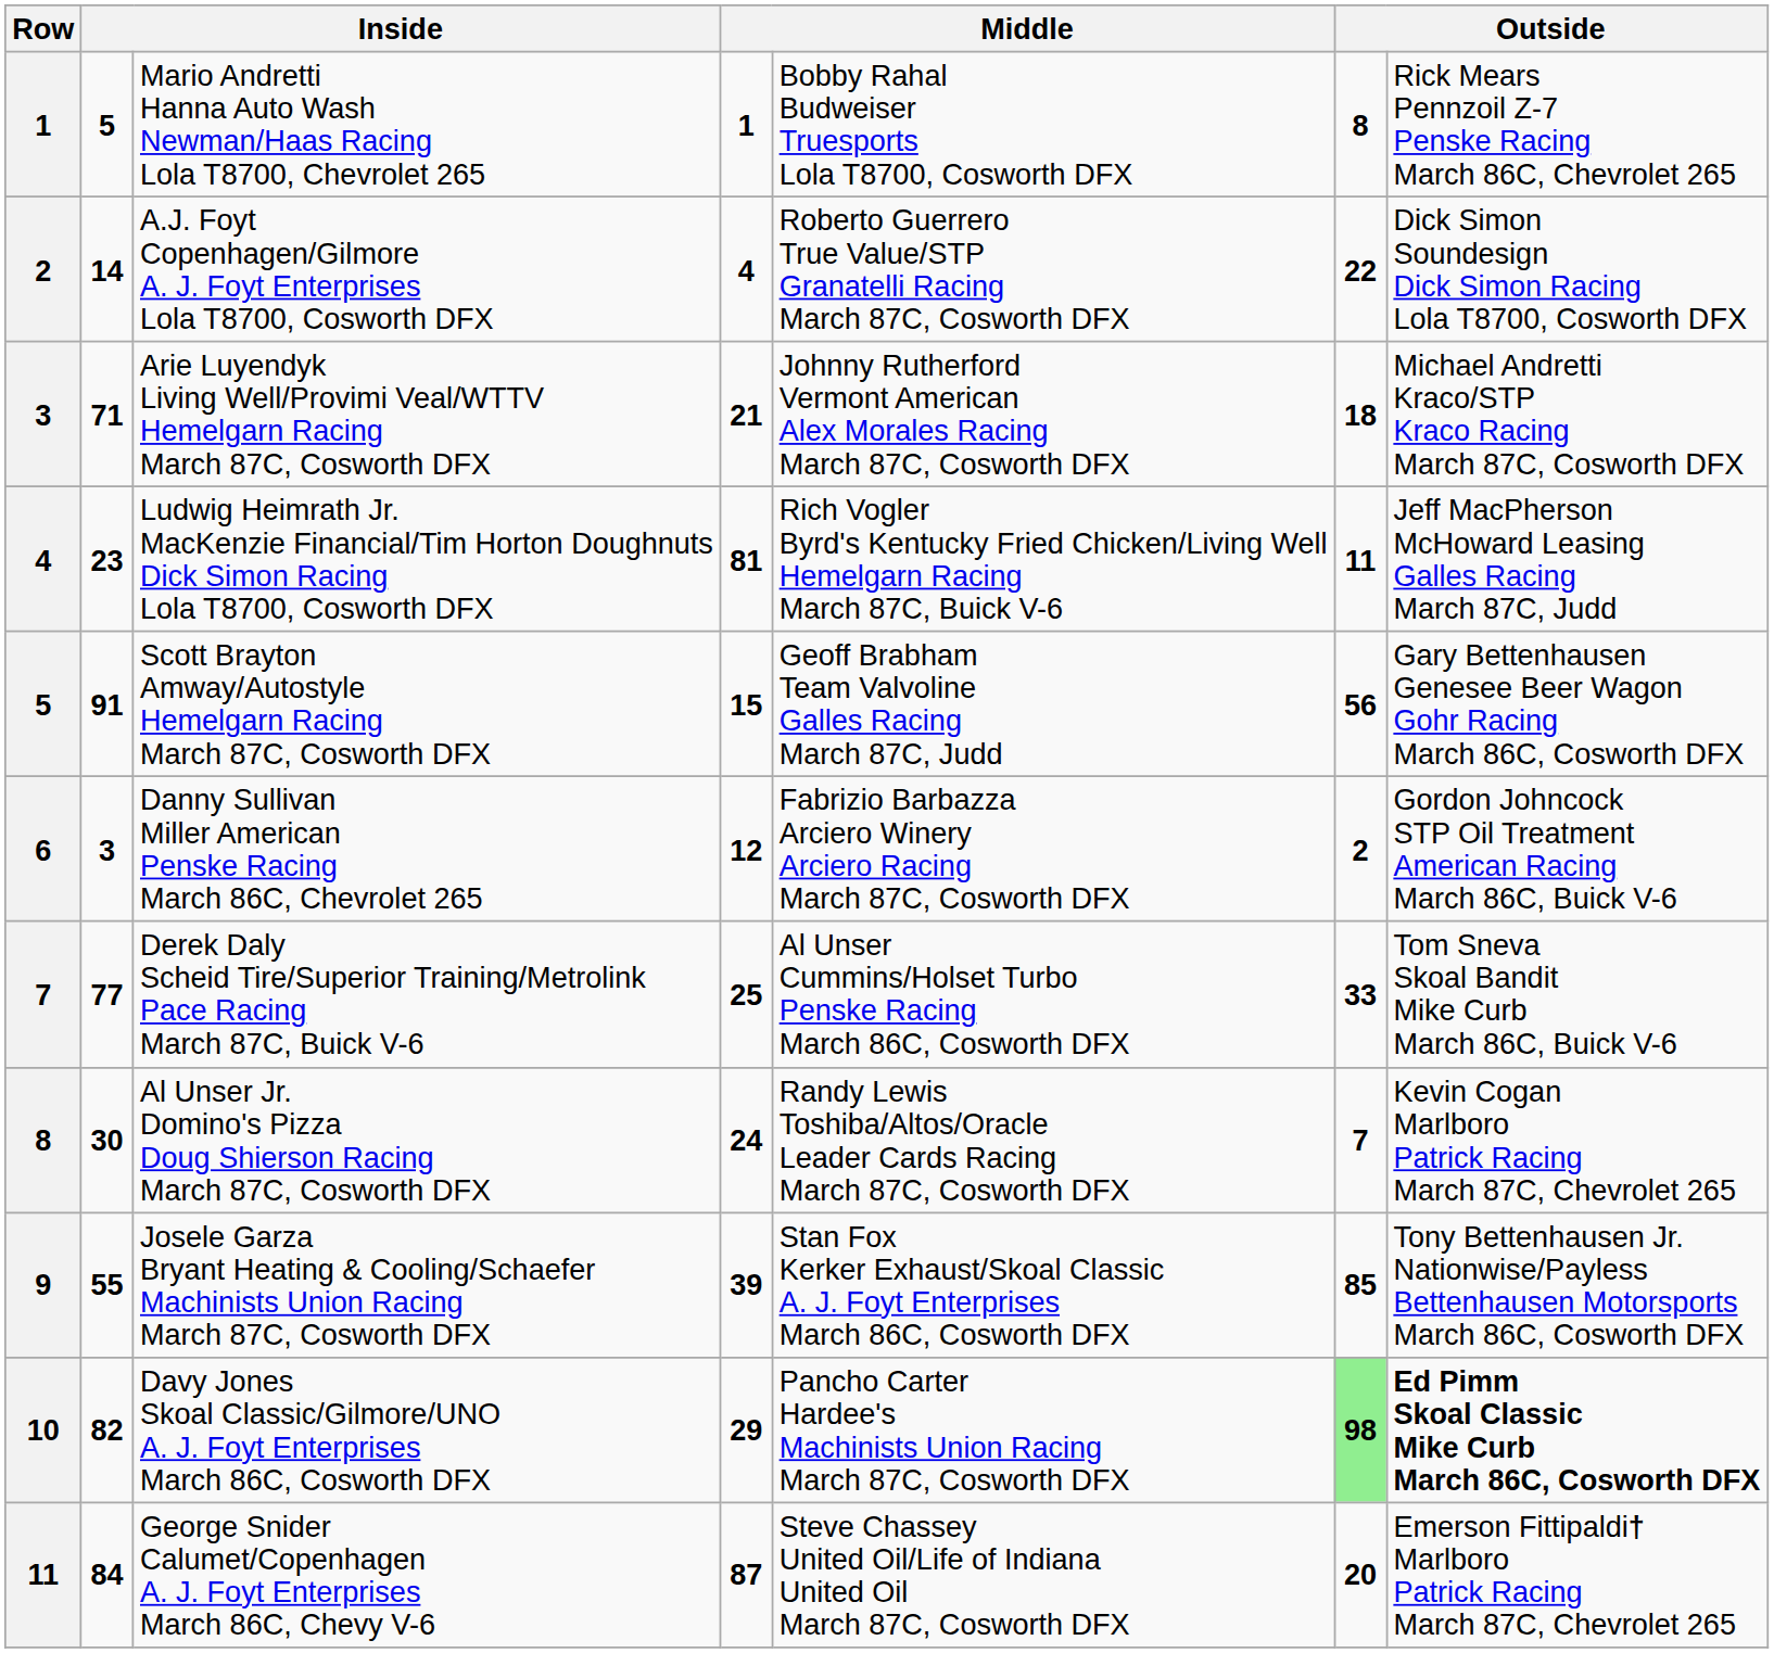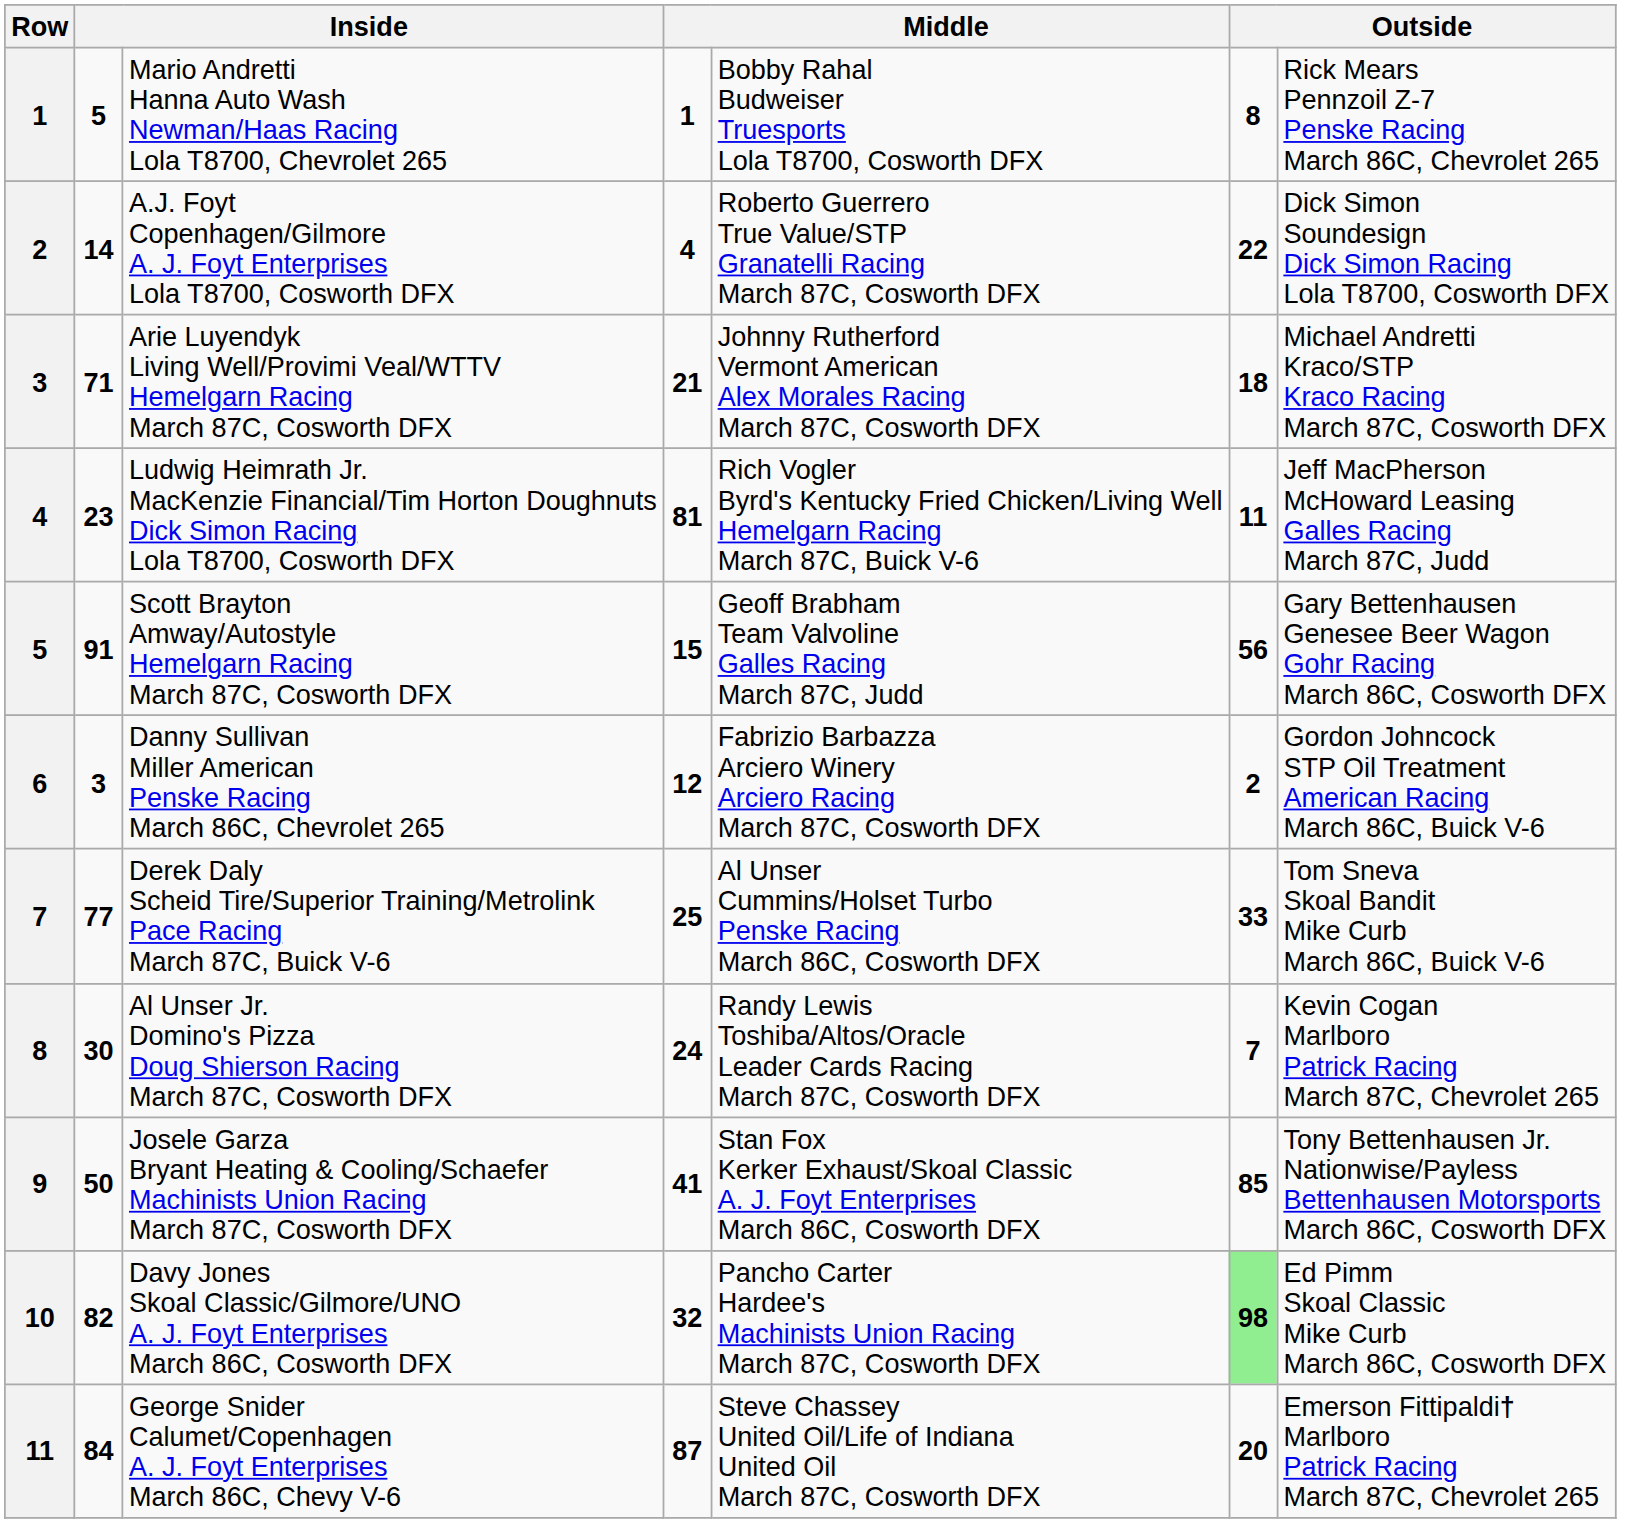 <table class="wikitable" style="font-size: 95%;">
 <tr>
 <th>Row</th>
 <th colspan=2 width="195">Inside</th>
 <th colspan=2 width="195">Middle</th>
 <th colspan=2 width="195">Outside</th>
 </tr>
 <tr>
 <th>1</th>
 <td align="center" width="20"><strong>5</strong></td>
 <td> Mario Andretti<br>Hanna Auto Wash<br><a href='#'>Newman/Haas Racing</a><br>Lola T8700, Chevrolet 265<br></td>
 <td align="center" width="20"><strong>1</strong></td>
 <td> Bobby Rahal<br>Budweiser<br><a href='#'>Truesports</a><br>Lola T8700, Cosworth DFX<br></td>
 <td align="center" width="20"><strong>8</strong></td>
 <td> Rick Mears<br>Pennzoil Z-7<br><a href='#'>Penske Racing</a><br>March 86C, Chevrolet 265<br></td>
 </tr>
 <tr>
 <th>2</th>
 <td align="center" width="20"><strong>14</strong></td>
 <td> A.J. Foyt<br>Copenhagen/Gilmore<br><a href='#'>A. J. Foyt Enterprises</a><br>Lola T8700, Cosworth DFX<br></td>
 <td align="center" width="20"><strong>4</strong></td>
 <td> Roberto Guerrero<br>True Value/STP<br><a href='#'>Granatelli Racing</a><br>March 87C, Cosworth DFX<br></td>
 <td align="center" width="20"><strong>22</strong></td>
 <td> Dick Simon<br>Soundesign<br><a href='#'>Dick Simon Racing</a><br>Lola T8700, Cosworth DFX<br></td>
 </tr>
 <tr>
 <th>3</th>
 <td align="center" width="20"><strong>71</strong></td>
 <td> Arie Luyendyk<br>Living Well/Provimi Veal/WTTV<br><a href='#'>Hemelgarn Racing</a><br>March 87C, Cosworth DFX<br></td>
 <td align="center" width="20"><strong>21</strong></td>
 <td> Johnny Rutherford<br>Vermont American<br><a href='#'>Alex Morales Racing</a><br>March 87C, Cosworth DFX<br></td>
 <td align="center" width="20"><strong>18</strong></td>
 <td> Michael Andretti<br>Kraco/STP<br><a href='#'>Kraco Racing</a><br>March 87C, Cosworth DFX<br></td>
 </tr>
 <tr>
 <th>4</th>
 <td align="center" width="20"><strong>23</strong></td>
 <td> Ludwig Heimrath Jr.<br>MacKenzie Financial/Tim Horton Doughnuts<br><a href='#'>Dick Simon Racing</a><br>Lola T8700, Cosworth DFX<br></td>
 <td align="center" width="20"><strong>81</strong></td>
 <td> Rich Vogler<br>Byrd's Kentucky Fried Chicken/Living Well<br><a href='#'>Hemelgarn Racing</a><br>March 87C, Buick V-6<br></td>
 <td align="center" width="20"><strong>11</strong></td>
 <td> Jeff MacPherson<br>McHoward Leasing<br><a href='#'>Galles Racing</a><br>March 87C, Judd<br></td>
 </tr>
 <tr>
 <th>5</th>
 <td align="center" width="20"><strong>91</strong></td>
 <td> Scott Brayton<br>Amway/Autostyle<br><a href='#'>Hemelgarn Racing</a><br>March 87C, Cosworth DFX<br></td>
 <td align="center" width="20"><strong>15</strong></td>
 <td> Geoff Brabham<br>Team Valvoline<br><a href='#'>Galles Racing</a><br>March 87C, Judd<br></td>
 <td align="center" width="20"><strong>56</strong></td>
 <td> Gary Bettenhausen<br>Genesee Beer Wagon<br><a href='#'>Gohr Racing</a><br>March 86C, Cosworth DFX<br></td>
 </tr>
 <tr>
 <th>6</th>
 <td align="center" width="20"><strong>3</strong></td>
 <td> Danny Sullivan<br>Miller American<br><a href='#'>Penske Racing</a><br>March 86C, Chevrolet 265<br></td>
 <td align="center" width="20"><strong>12</strong></td>
 <td> Fabrizio Barbazza<br>Arciero Winery<br><a href='#'>Arciero Racing</a><br>March 87C, Cosworth DFX<br></td>
 <td align="center" width="20"><strong>2</strong></td>
 <td> Gordon Johncock<br>STP Oil Treatment<br><a href='#'>American Racing</a><br>March 86C, Buick V-6<br></td>
 </tr>
 <tr>
 <th>7</th>
 <td align="center" width="20"><strong>77</strong></td>
 <td> Derek Daly<br>Scheid Tire/Superior Training/Metrolink<br><a href='#'>Pace Racing</a><br>March 87C, Buick V-6<br></td>
 <td align="center" width="20"><strong>25</strong></td>
 <td> Al Unser<br>Cummins/Holset Turbo<br><a href='#'>Penske Racing</a><br>March 86C, Cosworth DFX<br></td>
 <td align="center" width="20"><strong>33</strong></td>
 <td> Tom Sneva<br>Skoal Bandit<br>Mike Curb<br>March 86C, Buick V-6<br></td>
 </tr>
 <tr>
 <th>8</th>
 <td align="center" width="20"><strong>30</strong></td>
 <td> Al Unser Jr.<br>Domino's Pizza<br><a href='#'>Doug Shierson Racing</a><br>March 87C, Cosworth DFX<br></td>
 <td align="center" width="20"><strong>24</strong></td>
 <td> Randy Lewis<br>Toshiba/Altos/Oracle<br>Leader Cards Racing<br>March 87C, Cosworth DFX<br></td>
 <td align="center" width="20"><strong>7</strong></td>
 <td> Kevin Cogan<br>Marlboro<br><a href='#'>Patrick Racing</a><br>March 87C, Chevrolet 265<br></td>
 </tr>
 <tr>
 <th>9</th>
-<td align="center" width="20"><strong>55</strong></td>
+<td align="center" width="20"><strong>50</strong></td>
 <td> Josele Garza<br>Bryant Heating & Cooling/Schaefer<br><a href='#'>Machinists Union Racing</a><br>March 87C, Cosworth DFX<br></td>
-<td align="center" width="20"><strong>39</strong></td>
+<td align="center" width="20"><strong>41</strong></td>
 <td> Stan Fox<br>Kerker Exhaust/Skoal Classic<br><a href='#'>A. J. Foyt Enterprises</a><br>March 86C, Cosworth DFX<br></td>
 <td align="center" width="20"><strong>85</strong></td>
 <td> Tony Bettenhausen Jr.<br>Nationwise/Payless<br><a href='#'>Bettenhausen Motorsports</a><br>March 86C, Cosworth DFX<br></td>
 </tr>
 <tr>
 <th>10</th>
 <td align="center" width="20"><strong>82</strong></td>
 <td> Davy Jones<br>Skoal Classic/Gilmore/UNO<br><a href='#'>A. J. Foyt Enterprises</a><br>March 86C, Cosworth DFX<br></td>
-<td align="center" width="20"><strong>29</strong></td>
+<td align="center" width="20"><strong>32</strong></td>
 <td> Pancho Carter<br>Hardee's<br><a href='#'>Machinists Union Racing</a><br>March 87C, Cosworth DFX<br></td>
 <td align="center" width="20" style="background: lightgreen;"><strong>98</strong></td>
-<td><strong> Ed Pimm<br>Skoal Classic<br>Mike Curb<br>March 86C, Cosworth DFX<br></strong></td>
+<td> Ed Pimm<br>Skoal Classic<br>Mike Curb<br>March 86C, Cosworth DFX<br></td>
 </tr>
 <tr>
 <th>11</th>
 <td align="center" width="20"><strong>84</strong></td>
 <td> George Snider<br>Calumet/Copenhagen<br><a href='#'>A. J. Foyt Enterprises</a><br>March 86C, Chevy V-6<br></td>
 <td align="center" width="20"><strong>87</strong></td>
 <td> Steve Chassey<br>United Oil/Life of Indiana<br>United Oil<br>March 87C, Cosworth DFX<br></td>
 <td align="center" width="20"><strong>20</strong></td>
 <td> Emerson Fittipaldi<strong>†</strong><br>Marlboro<br><a href='#'>Patrick Racing</a><br>March 87C, Chevrolet 265<br></td>
 </tr>
 </table>
